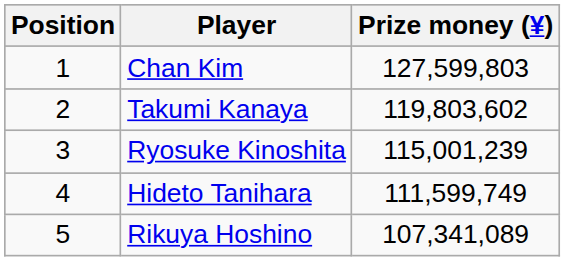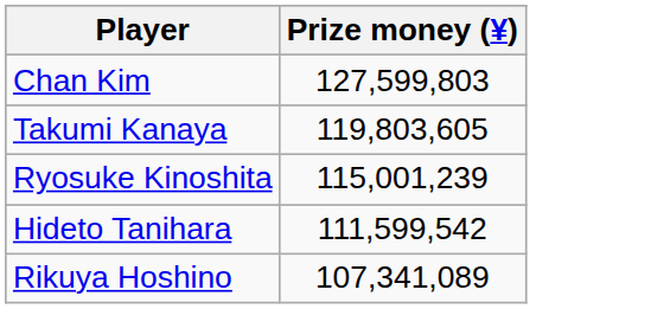 <table class="wikitable">
 <tr>
-<th>Position</th>
 <th>Player</th>
 <th>Prize money (<a href='#'>¥</a>)</th>
 </tr>
 <tr>
-<td align=center>1</td>
 <td> <a href='#'>Chan Kim</a></td>
 <td align=center>127,599,803</td>
 </tr>
 <tr>
-<td align=center>2</td>
 <td> <a href='#'>Takumi Kanaya</a></td>
-<td align=center>119,803,602</td>
+<td align=center>119,803,605</td>
 </tr>
 <tr>
-<td align=center>3</td>
 <td> <a href='#'>Ryosuke Kinoshita</a></td>
 <td align=center>115,001,239</td>
 </tr>
 <tr>
-<td align=center>4</td>
 <td> <a href='#'>Hideto Tanihara</a></td>
-<td align=center>111,599,749</td>
+<td align=center>111,599,542</td>
 </tr>
 <tr>
-<td align=center>5</td>
 <td> <a href='#'>Rikuya Hoshino</a></td>
 <td align=center>107,341,089</td>
 </tr>
 </table>
